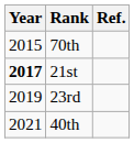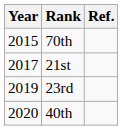 <table class="wikitable sortable">
 <tr>
 <th>Year</th>
 <th>Rank</th>
 <th>Ref.</th>
 </tr>
 <tr>
 <td>2015</td>
 <td>70th</td>
 <td></td>
 </tr>
 <tr>
-<td><strong>2017</strong></td>
+<td>2017</td>
 <td>21st</td>
 <td></td>
 </tr>
 <tr>
 <td>2019</td>
 <td>23rd</td>
 <td></td>
 </tr>
 <tr>
-<td>2021</td>
+<td>2020</td>
 <td>40th</td>
 <td></td>
 </tr>
 </table>
